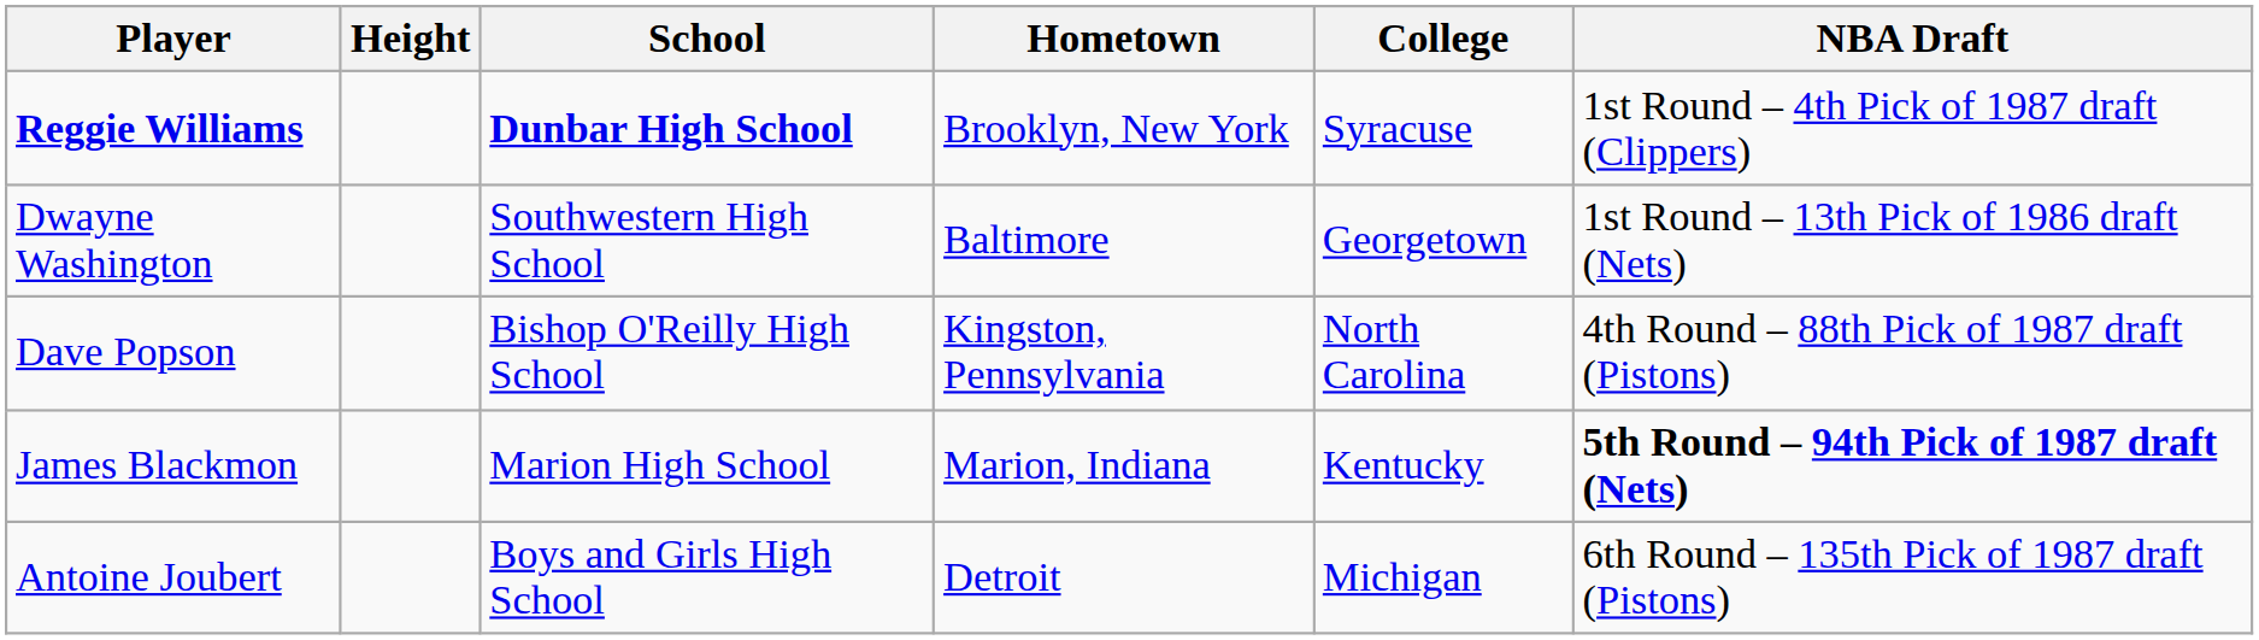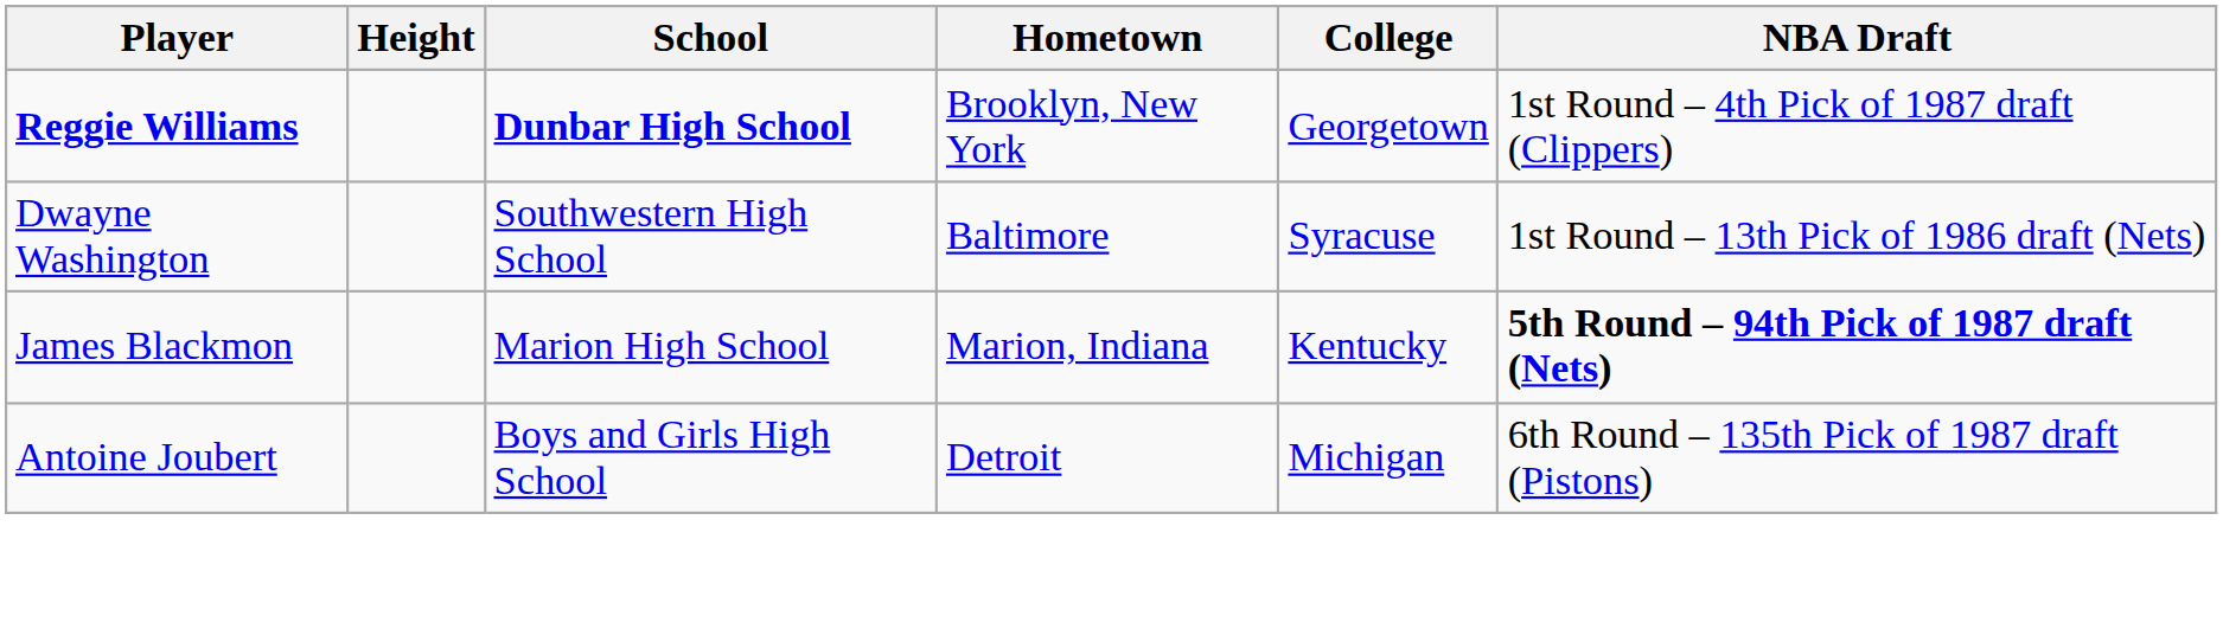 <table class="wikitable">
 <tr>
 <th>Player</th>
 <th>Height</th>
 <th>School</th>
 <th>Hometown</th>
 <th>College</th>
 <th>NBA Draft</th>
 </tr>
 <tr>
 <td><strong><a href='#'>Reggie Williams</a></strong></td>
 <td></td>
 <td><strong><a href='#'>Dunbar High School</a></strong></td>
 <td><a href='#'>Brooklyn, New York</a></td>
-<td><a href='#'>Syracuse</a></td>
+<td><a href='#'>Georgetown</a></td>
 <td>1st Round – <a href='#'>4th Pick of 1987 draft</a> (<a href='#'>Clippers</a>)</td>
 </tr>
 <tr>
 <td><a href='#'>Dwayne Washington</a></td>
 <td></td>
 <td><a href='#'>Southwestern High School</a></td>
 <td><a href='#'>Baltimore</a></td>
-<td><a href='#'>Georgetown</a></td>
+<td><a href='#'>Syracuse</a></td>
 <td>1st Round – <a href='#'>13th Pick of 1986 draft</a> (<a href='#'>Nets</a>)</td>
-</tr>
-<tr>
-<td><a href='#'>Dave Popson</a></td>
-<td></td>
-<td><a href='#'>Bishop O'Reilly High School</a></td>
-<td><a href='#'>Kingston, Pennsylvania</a></td>
-<td><a href='#'>North Carolina</a></td>
-<td>4th Round – <a href='#'>88th Pick of 1987 draft</a> (<a href='#'>Pistons</a>)</td>
 </tr>
 <tr>
 <td><a href='#'>James Blackmon</a></td>
 <td></td>
 <td><a href='#'>Marion High School</a></td>
 <td><a href='#'>Marion, Indiana</a></td>
 <td><a href='#'>Kentucky</a></td>
 <td><strong>5th Round – <a href='#'>94th Pick of 1987 draft</a> (<a href='#'>Nets</a>)</strong></td>
 </tr>
 <tr>
 <td><a href='#'>Antoine Joubert</a></td>
 <td></td>
 <td><a href='#'>Boys and Girls High School</a></td>
 <td><a href='#'>Detroit</a></td>
 <td><a href='#'>Michigan</a></td>
 <td>6th Round – <a href='#'>135th Pick of 1987 draft</a> (<a href='#'>Pistons</a>)</td>
 </tr>
 </table>
